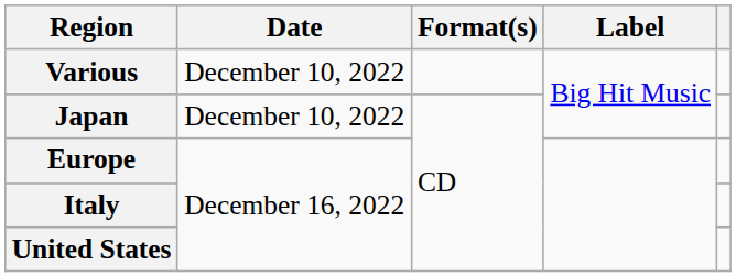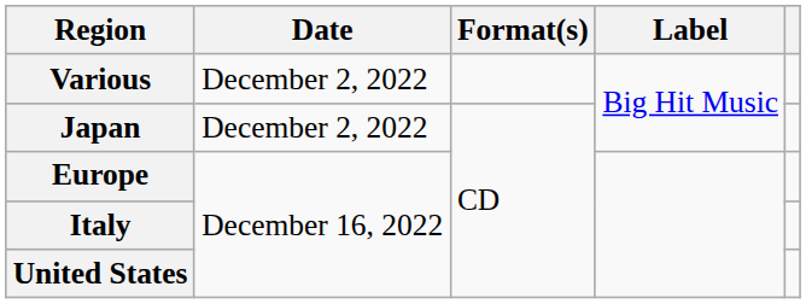 <table class="wikitable plainrowheaders">
 <tr>
 <th scope="col">Region</th>
 <th scope="col">Date</th>
 <th scope="col">Format(s)</th>
 <th scope="col">Label</th>
 <th scope="col"></th>
 </tr>
 <tr>
 <th scope="row">Various</th>
-<td>December 10, 2022</td>
+<td>December 2, 2022</td>
 <td></td>
 <td rowspan="2"><a href='#'>Big Hit Music</a></td>
 <td style="text-align: center;"></td>
 </tr>
 <tr>
 <th scope="row">Japan</th>
-<td>December 10, 2022</td>
+<td>December 2, 2022</td>
 <td rowspan="4">CD</td>
 <td style="text-align: center;"></td>
 </tr>
 <tr>
 <th scope="row">Europe</th>
 <td rowspan="3">December 16, 2022</td>
 <td rowspan="3"></td>
 <td style="text-align: center;"></td>
 </tr>
 <tr>
 <th scope="row">Italy</th>
 <td style="text-align: center;"></td>
 </tr>
 <tr>
 <th scope="row">United States</th>
 <td style="text-align: center;"></td>
 </tr>
 </table>
